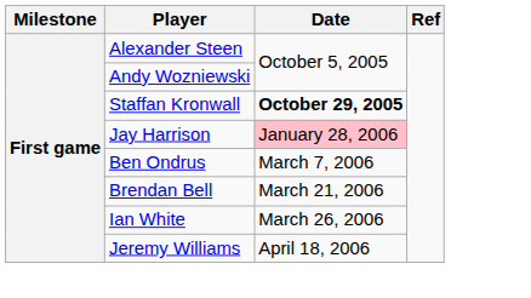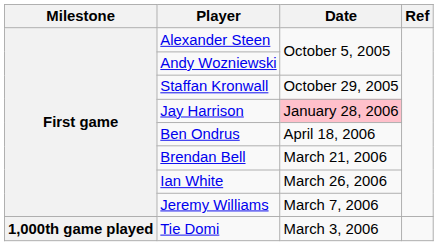 <table class="wikitable">
 <tr>
 <th scope="col">Milestone</th>
 <th scope="col">Player</th>
 <th scope="col">Date</th>
 <th scope="col">Ref</th>
 </tr>
 <tr>
 <th rowspan=8>First game</th>
 <td><a href='#'>Alexander Steen</a></td>
 <td rowspan=2>October 5, 2005</td>
 <td rowspan=8></td>
 </tr>
 <tr>
 <td><a href='#'>Andy Wozniewski</a></td>
 </tr>
 <tr>
 <td><a href='#'>Staffan Kronwall</a></td>
-<td><strong>October 29, 2005</strong></td>
+<td>October 29, 2005</td>
 </tr>
 <tr>
 <td><a href='#'>Jay Harrison</a></td>
 <td style="background: pink;">January 28, 2006</td>
 </tr>
 <tr>
 <td><a href='#'>Ben Ondrus</a></td>
-<td>March 7, 2006</td>
+<td>April 18, 2006</td>
 </tr>
 <tr>
 <td><a href='#'>Brendan Bell</a></td>
 <td>March 21, 2006</td>
 </tr>
 <tr>
 <td><a href='#'>Ian White</a></td>
 <td>March 26, 2006</td>
 </tr>
 <tr>
 <td><a href='#'>Jeremy Williams</a></td>
-<td>April 18, 2006</td>
+<td>March 7, 2006</td>
+</tr>
+<tr>
+<th>1,000th game played</th>
+<td><a href='#'>Tie Domi</a></td>
+<td>March 3, 2006</td>
+<td></td>
 </tr>
 </table>
